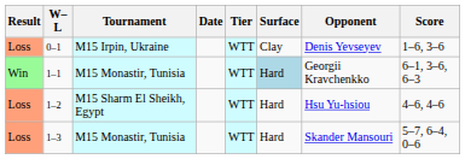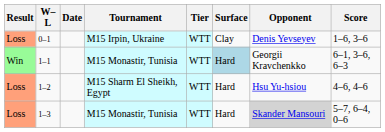 <table class="sortable wikitable">
 <tr>
 <th>Result</th>
 <th class="unsortable">W–L</th>
+<th>Date</th>
 <th>Tournament</th>
-<th>Date</th>
 <th>Tier</th>
 <th>Surface</th>
 <th>Opponent</th>
 <th class="unsortable">Score</th>
 </tr>
 <tr>
 <td bgcolor=FFA07A>Loss</td>
 <td><small>0–1</small></td>
+<td></td>
 <td style="background:#cffcff;">M15 Irpin, Ukraine</td>
-<td></td>
 <td style="background:#cffcff;">WTT</td>
 <td>Clay</td>
 <td> <a href='#'>Denis Yevseyev</a></td>
 <td>1–6, 3–6</td>
 </tr>
 <tr>
 <td bgcolor=98FB98>Win</td>
 <td><small>1–1</small></td>
+<td></td>
 <td style="background:#cffcff;">M15 Monastir, Tunisia</td>
-<td></td>
 <td style="background:#cffcff;">WTT</td>
 <td style="background: lightblue;">Hard</td>
 <td> Georgii Kravchenkko</td>
 <td>6–1, 3–6, 6–3</td>
 </tr>
 <tr>
 <td bgcolor=FFA07A>Loss</td>
 <td><small>1–2</small></td>
+<td></td>
 <td style="background:#cffcff;">M15 Sharm El Sheikh, Egypt</td>
-<td></td>
 <td style="background:#cffcff;">WTT</td>
 <td>Hard</td>
 <td> <a href='#'>Hsu Yu-hsiou</a></td>
 <td>4–6, 4–6</td>
 </tr>
 <tr>
 <td bgcolor=FFA07A>Loss</td>
 <td><small>1–3</small></td>
+<td></td>
 <td style="background:#cffcff;">M15 Monastir, Tunisia</td>
-<td></td>
 <td style="background:#cffcff;">WTT</td>
 <td>Hard</td>
-<td> <a href='#'>Skander Mansouri</a></td>
+<td style="background: lightgrey;"> <a href='#'>Skander Mansouri</a></td>
 <td>5–7, 6–4, 0–6</td>
 </tr>
 </table>
